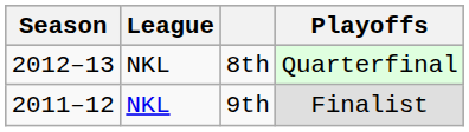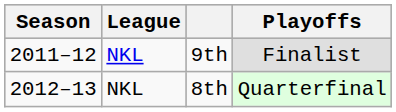 <table class="wikitable">
 <tr>
 <th>Season</th>
 <th>League</th>
 <th></th>
 <th>Playoffs</th>
 </tr>
 <tr>
+<td style="text-align:center;">2011–12</td>
+<td><a href='#'>NKL</a></td>
+<td style="text-align:center;">9th</td>
+<td style="text-align:center; background:#DFDFDF">Finalist</td>
+</tr>
+<tr>
 <td style="text-align:center;">2012–13</td>
 <td>NKL</td>
 <td style="text-align:center;">8th</td>
 <td style="text-align:center; background:#DFFFDF;">Quarterfinal</td>
 </tr>
-<tr>
-<td style="text-align:center;">2011–12</td>
-<td><a href='#'>NKL</a></td>
-<td style="text-align:center;">9th</td>
-<td style="text-align:center; background:#DFDFDF">Finalist</td>
-</tr>
 </table>
